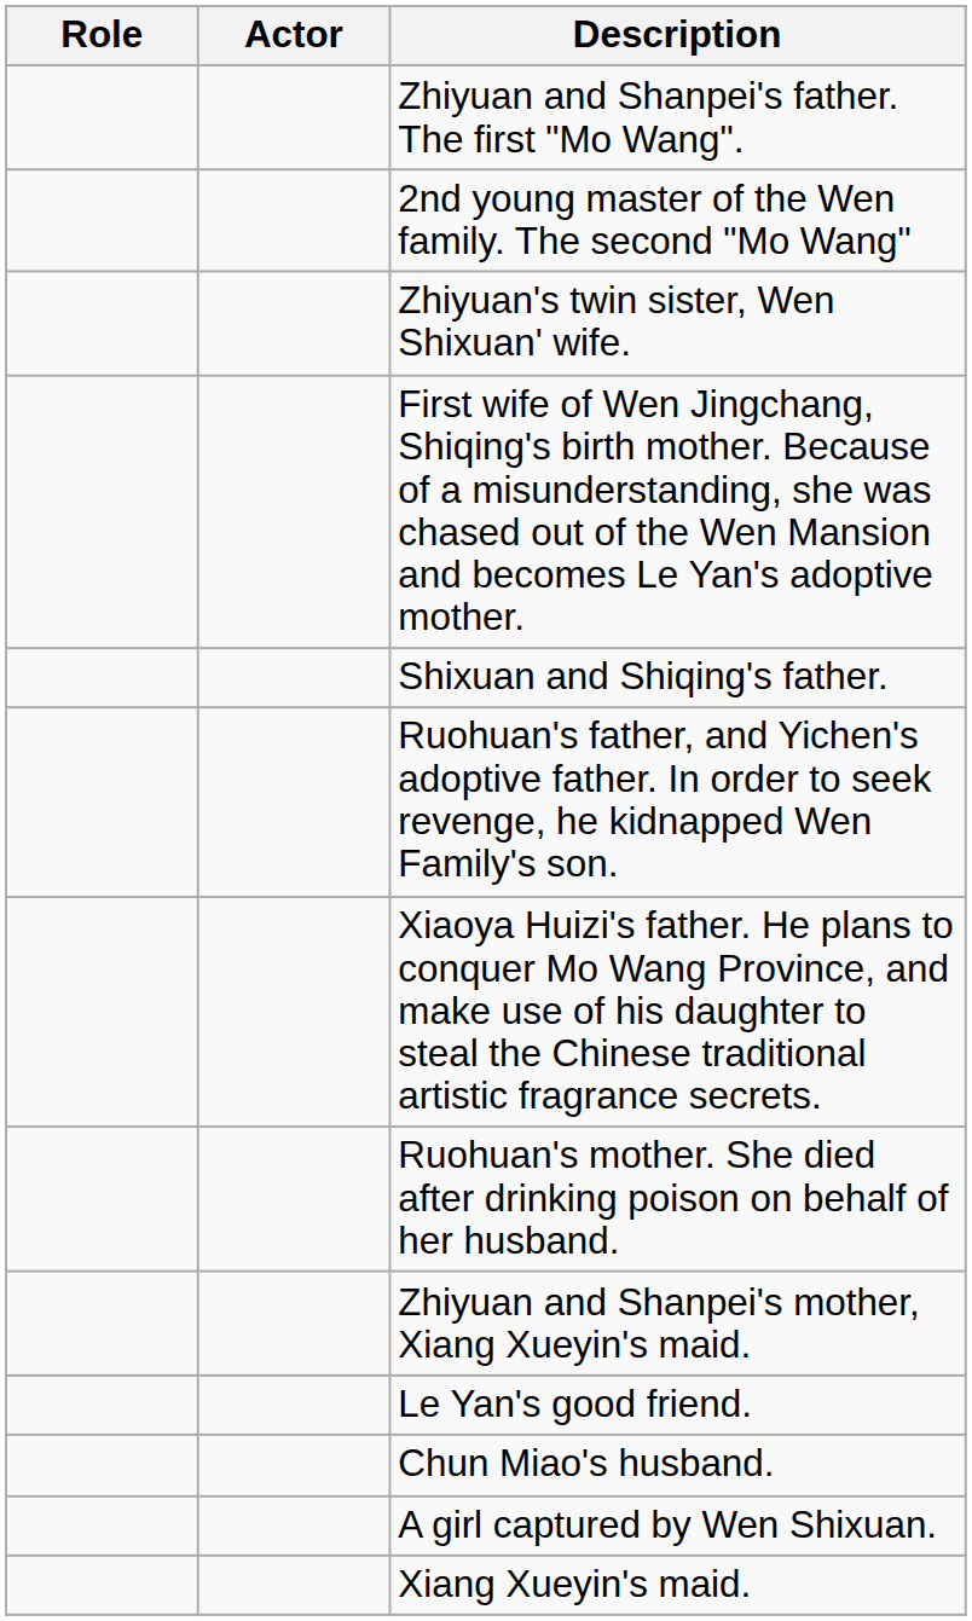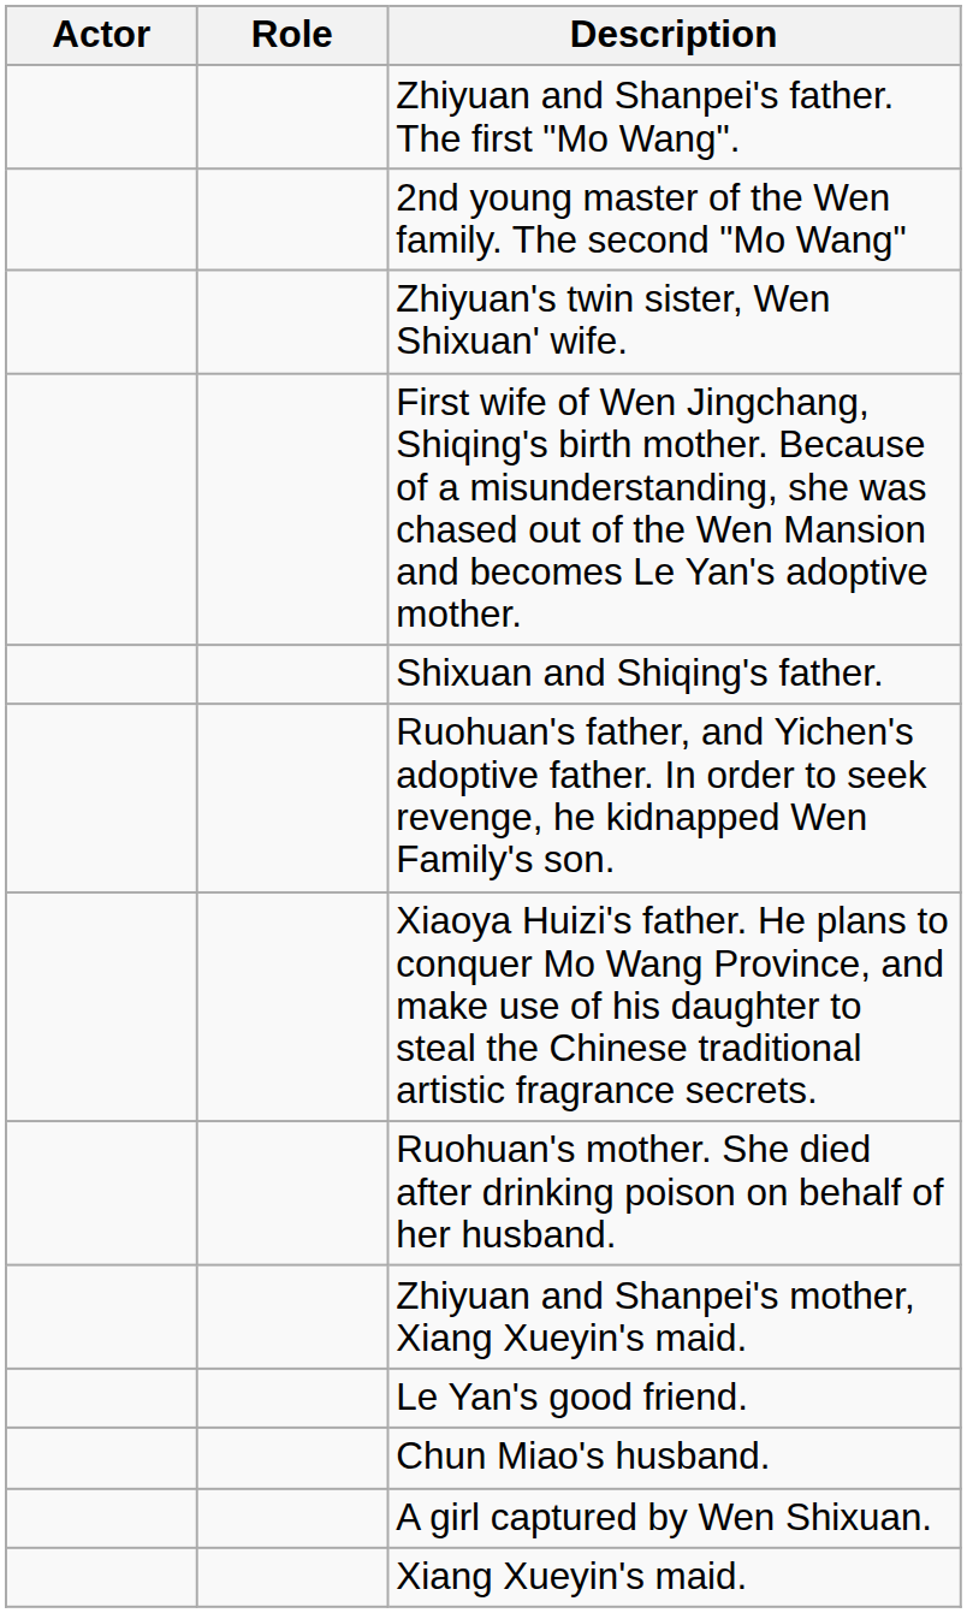 <table class="wikitable " width="65%">
 <tr>
+<th style="width:15%">Actor</th>
 <th style="width:15%">Role</th>
-<th style="width:15%">Actor</th>
 <th style="width:45%">Description</th>
 </tr>
 <tr>
 <td></td>
 <td></td>
 <td>Zhiyuan and Shanpei's father. The first "Mo Wang".</td>
 </tr>
 <tr>
 <td></td>
 <td></td>
 <td>2nd young master of the Wen family. The second "Mo Wang"</td>
 </tr>
 <tr>
 <td></td>
 <td></td>
 <td>Zhiyuan's twin sister, Wen Shixuan' wife.</td>
 </tr>
 <tr>
 <td></td>
 <td></td>
 <td>First wife of Wen Jingchang, Shiqing's birth mother. Because of a misunderstanding, she was chased out of the Wen Mansion and becomes Le Yan's adoptive mother.</td>
 </tr>
 <tr>
 <td></td>
 <td></td>
 <td>Shixuan and Shiqing's father.</td>
 </tr>
 <tr>
 <td></td>
 <td></td>
 <td>Ruohuan's father, and Yichen's adoptive father. In order to seek revenge, he kidnapped Wen Family's son.</td>
 </tr>
 <tr>
 <td></td>
 <td></td>
 <td>Xiaoya Huizi's father. He plans to conquer Mo Wang Province, and make use of his daughter to steal the Chinese traditional artistic fragrance secrets.</td>
 </tr>
 <tr>
 <td></td>
 <td></td>
 <td>Ruohuan's mother. She died after drinking poison on behalf of her husband.</td>
 </tr>
 <tr>
 <td></td>
 <td></td>
 <td>Zhiyuan and Shanpei's mother, Xiang Xueyin's maid.</td>
 </tr>
 <tr>
 <td></td>
 <td></td>
 <td>Le Yan's good friend.</td>
 </tr>
 <tr>
 <td></td>
 <td></td>
 <td>Chun Miao's husband.</td>
 </tr>
 <tr>
 <td></td>
 <td></td>
 <td>A girl captured by Wen Shixuan.</td>
 </tr>
 <tr>
 <td></td>
 <td></td>
 <td>Xiang Xueyin's maid.</td>
 </tr>
 </table>
